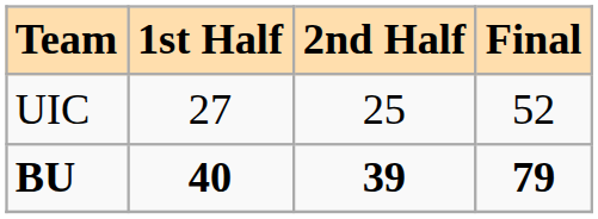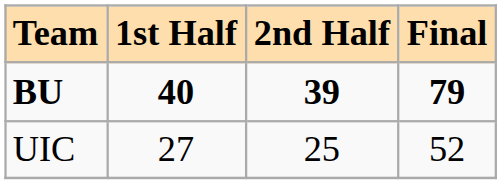 <table class="wikitable" align=right>
 <tr bgcolor=#ffdead align=center>
 <td><strong>Team</strong></td>
 <td><strong>1st Half</strong></td>
 <td><strong>2nd Half</strong></td>
 <td><strong>Final</strong></td>
 </tr>
 <tr>
+<td><strong>BU</strong></td>
+<td align=center><strong>40</strong></td>
+<td align=center><strong>39</strong></td>
+<td align=center><strong>79</strong></td>
+</tr>
+<tr>
 <td>UIC</td>
 <td align=center>27</td>
 <td align=center>25</td>
 <td align=center>52</td>
 </tr>
 <tr>
-<td><strong>BU</strong></td>
-<td align=center><strong>40</strong></td>
-<td align=center><strong>39</strong></td>
-<td align=center><strong>79</strong></td>
-</tr>
-<tr>
 </tr>
 </table>
